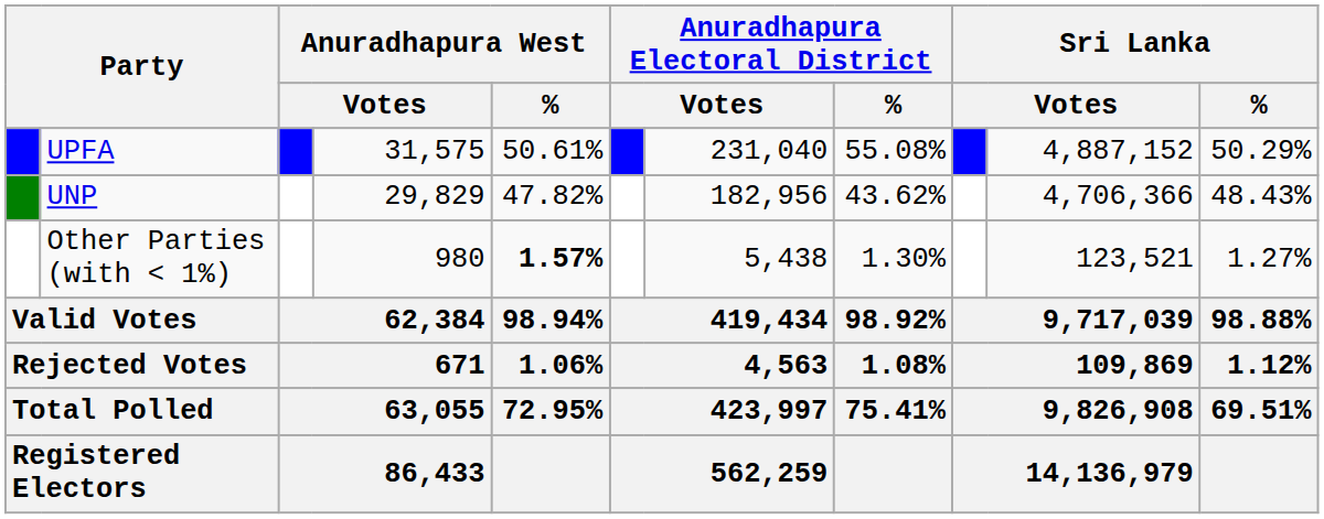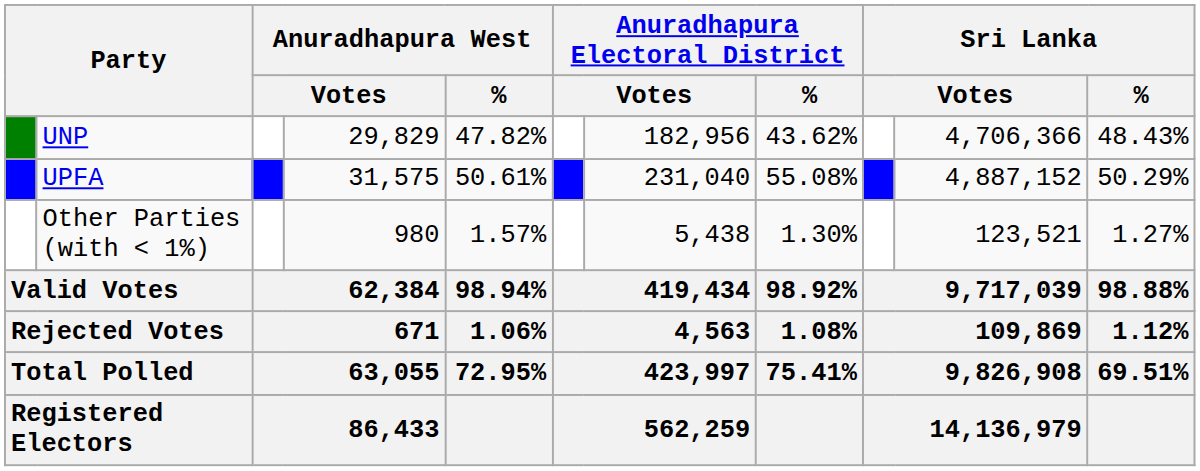 <table class="wikitable">
 <tr>
 <th colspan="2" width="144px"rowspan="2">Party</th>
 <th colspan="3" width="216px">Anuradhapura West</th>
 <th colspan="3" width="216px"><a href='#'>Anuradhapura Electoral District</a></th>
 <th colspan="3" width="216px">Sri Lanka</th>
 </tr>
 <tr>
 <th colspan="2" width="144px">Votes</th>
 <th>%</th>
 <th colspan="2" width="144px">Votes</th>
 <th>%</th>
 <th colspan="2" width="144px">Votes</th>
 <th>%</th>
 </tr>
 <tr>
+<td style="background-color:green;" width="10px"></td>
+<td style="text-align:left;"><a href='#'>UNP</a></td>
+<td style="background-color:white;" width="10px"></td>
+<td style="text-align:right;">29,829</td>
+<td style="text-align:right;">47.82%</td>
+<td style="background-color:white;" width="10px"></td>
+<td style="text-align:right;">182,956</td>
+<td style="text-align:right;">43.62%</td>
+<td style="background-color:white;" width="10px"></td>
+<td style="text-align:right;">4,706,366</td>
+<td style="text-align:right;">48.43%</td>
+</tr>
+<tr>
 <td style="background-color:blue;" width="10px"></td>
 <td style="text-align:left;"><a href='#'>UPFA</a></td>
 <td style="background-color:blue;" width="10px"></td>
 <td style="text-align:right;">31,575</td>
 <td style="text-align:right;">50.61%</td>
 <td style="background-color:blue;" width="10px"></td>
 <td style="text-align:right;">231,040</td>
 <td style="text-align:right;">55.08%</td>
 <td style="background-color:blue;" width="10px"></td>
 <td style="text-align:right;">4,887,152</td>
 <td style="text-align:right;">50.29%</td>
 </tr>
 <tr>
-<td style="background-color:green;" width="10px"></td>
-<td style="text-align:left;"><a href='#'>UNP</a></td>
-<td style="background-color:white;" width="10px"></td>
-<td style="text-align:right;">29,829</td>
-<td style="text-align:right;">47.82%</td>
-<td style="background-color:white;" width="10px"></td>
-<td style="text-align:right;">182,956</td>
-<td style="text-align:right;">43.62%</td>
-<td style="background-color:white;" width="10px"></td>
-<td style="text-align:right;">4,706,366</td>
-<td style="text-align:right;">48.43%</td>
-</tr>
-<tr>
 <td style="background-color:white;" width="10px"></td>
 <td style="text-align:left;">Other Parties (with < 1%)</td>
 <td style="background-color:white;" width="10px"></td>
 <td style="text-align:right;">980</td>
-<td style="text-align:right;"><strong>1.57%</strong></td>
+<td style="text-align:right;">1.57%</td>
 <td style="background-color:white;" width="10px"></td>
 <td style="text-align:right;">5,438</td>
 <td style="text-align:right;">1.30%</td>
 <td style="background-color:white;" width="10px"></td>
 <td style="text-align:right;">123,521</td>
 <td style="text-align:right;">1.27%</td>
 </tr>
 <tr>
 <th colspan="2" width="144px"style="text-align:left;">Valid Votes</th>
 <th style="text-align:right;"colspan="2" width="144px">62,384</th>
 <th style="text-align:right;">98.94%</th>
 <th style="text-align:right;"colspan="2" width="144px">419,434</th>
 <th style="text-align:right;">98.92%</th>
 <th style="text-align:right;"colspan="2" width="144px">9,717,039</th>
 <th style="text-align:right;">98.88%</th>
 </tr>
 <tr>
 <th colspan="2" width="144px"style="text-align:left;">Rejected Votes</th>
 <th style="text-align:right;"colspan="2" width="144px">671</th>
 <th style="text-align:right;">1.06%</th>
 <th style="text-align:right;"colspan="2" width="144px">4,563</th>
 <th style="text-align:right;">1.08%</th>
 <th style="text-align:right;"colspan="2" width="144px">109,869</th>
 <th style="text-align:right;">1.12%</th>
 </tr>
 <tr>
 <th colspan="2" width="144px"style="text-align:left;">Total Polled</th>
 <th style="text-align:right;"colspan="2" width="144px">63,055</th>
 <th style="text-align:right;">72.95%</th>
 <th style="text-align:right;"colspan="2" width="144px">423,997</th>
 <th style="text-align:right;">75.41%</th>
 <th style="text-align:right;"colspan="2" width="144px">9,826,908</th>
 <th style="text-align:right;">69.51%</th>
 </tr>
 <tr>
 <th colspan="2" width="144px"style="text-align:left;">Registered Electors</th>
 <th style="text-align:right;"colspan="2" width="144px">86,433</th>
 <th></th>
 <th style="text-align:right;"colspan="2" width="144px">562,259</th>
 <th></th>
 <th style="text-align:right;"colspan="2" width="144px">14,136,979</th>
 <th></th>
 </tr>
 </table>
